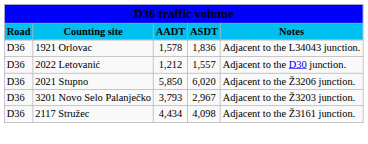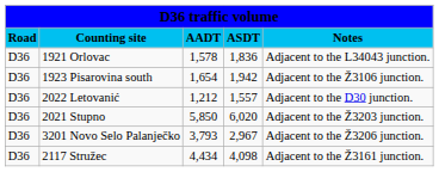 <table class="wikitable">
 <tr>
 <td colspan=5 bgcolor=blue align=center style=margin-top:15><span><big><strong>D36 traffic volume</strong></big></span></td>
 </tr>
 <tr>
 <td align=center bgcolor=00c0f0><strong>Road</strong></td>
 <td align=center bgcolor=00c0f0><strong>Counting site</strong></td>
 <td align=center bgcolor=00c0f0><strong>AADT</strong></td>
 <td align=center bgcolor=00c0f0><strong>ASDT</strong></td>
 <td align=center bgcolor=00c0f0><strong>Notes</strong></td>
 </tr>
 <tr>
 <td> D36</td>
 <td>1921 Orlovac</td>
 <td align=center>1,578</td>
 <td align=center>1,836</td>
 <td>Adjacent to the L34043 junction.</td>
 </tr>
 <tr>
 <td> D36</td>
+<td>1923 Pisarovina south</td>
+<td align=center>1,654</td>
+<td align=center>1,942</td>
+<td>Adjacent to the Ž3106 junction.</td>
+</tr>
+<tr>
+<td> D36</td>
 <td>2022 Letovanić</td>
 <td align=center>1,212</td>
 <td align=center>1,557</td>
 <td>Adjacent to the <a href='#'>D30</a> junction.</td>
 </tr>
 <tr>
 <td> D36</td>
 <td>2021 Stupno</td>
 <td align=center>5,850</td>
 <td align=center>6,020</td>
-<td>Adjacent to the Ž3206 junction.</td>
+<td>Adjacent to the Ž3203 junction.</td>
 </tr>
 <tr>
 <td> D36</td>
 <td>3201 Novo Selo Palanječko</td>
 <td align=center>3,793</td>
 <td align=center>2,967</td>
-<td>Adjacent to the Ž3203 junction.</td>
+<td>Adjacent to the Ž3206 junction.</td>
 </tr>
 <tr>
 <td> D36</td>
 <td>2117 Stružec</td>
 <td align=center>4,434</td>
 <td align=center>4,098</td>
 <td>Adjacent to the Ž3161 junction.</td>
 </tr>
 </table>
